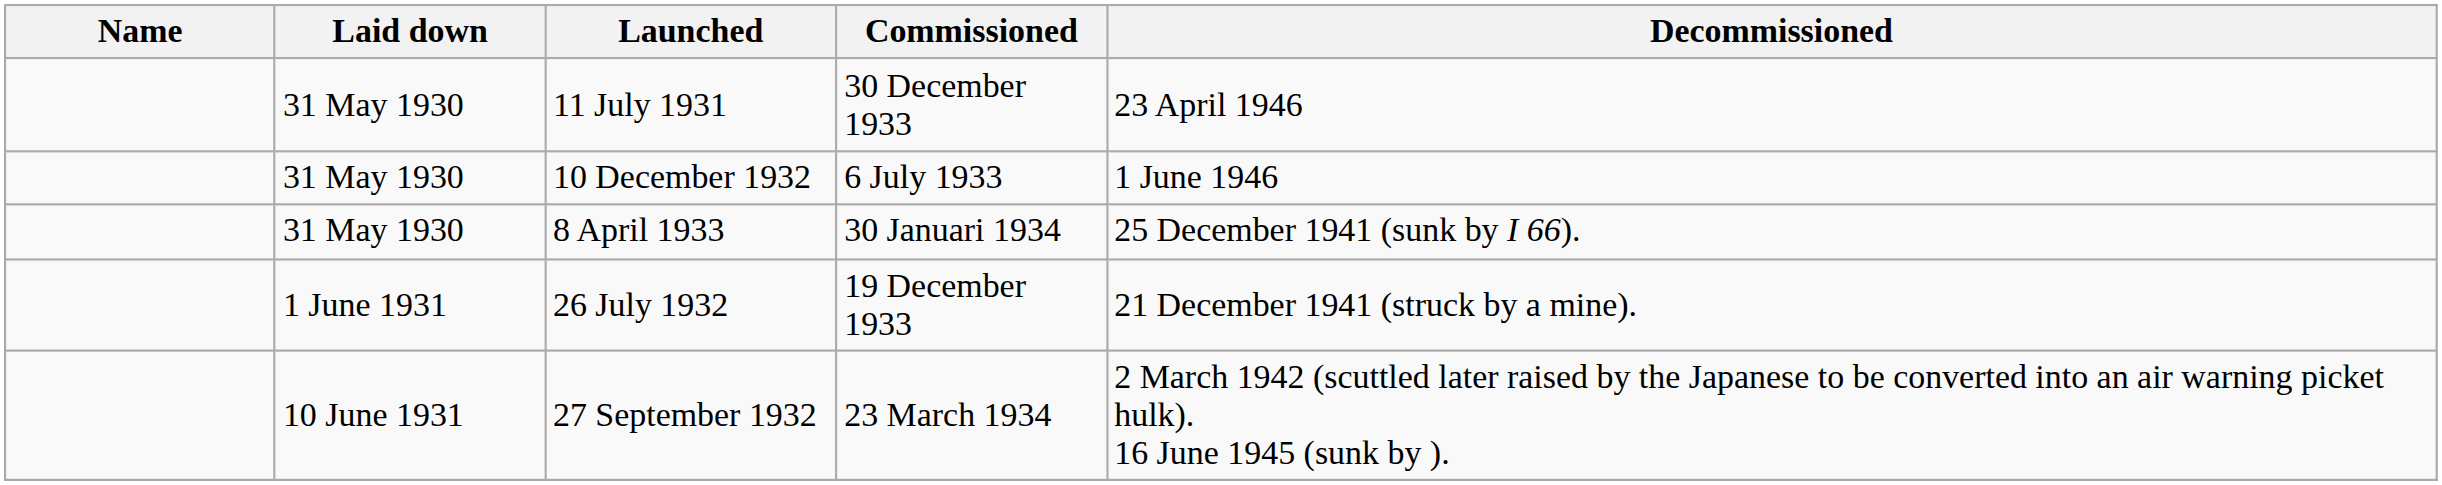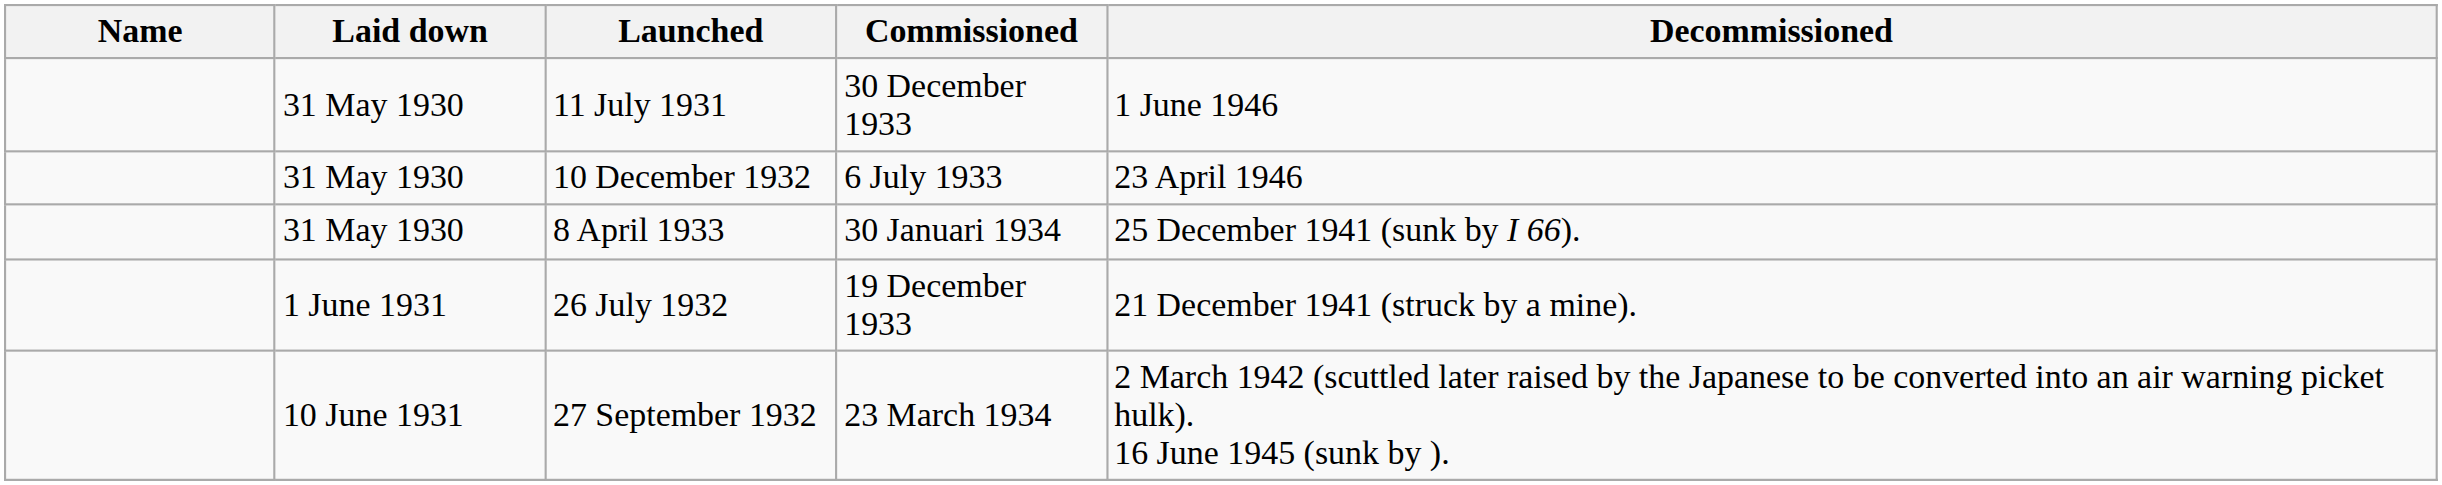 <table class="wikitable">
 <tr>
 <th width="120">Name</th>
 <th width="120">Laid down</th>
 <th width="130">Launched</th>
 <th width="120">Commissioned</th>
 <th width="620">Decommissioned</th>
 </tr>
 <tr>
 <td></td>
 <td>31 May 1930</td>
 <td>11 July 1931</td>
 <td>30 December 1933</td>
-<td>23 April 1946</td>
+<td>1 June 1946</td>
 </tr>
 <tr>
 <td></td>
 <td>31 May 1930</td>
 <td>10 December 1932</td>
 <td>6 July 1933</td>
-<td>1 June 1946</td>
+<td>23 April 1946</td>
 </tr>
 <tr>
 <td></td>
 <td>31 May 1930</td>
 <td>8 April 1933</td>
 <td>30 Januari 1934</td>
 <td>25 December 1941 (sunk by <em>I 66</em>).</td>
 </tr>
 <tr>
 <td></td>
 <td>1 June 1931</td>
 <td>26 July 1932</td>
 <td>19 December 1933</td>
 <td>21 December 1941 (struck by a mine).</td>
 </tr>
 <tr>
 <td></td>
 <td>10 June 1931</td>
 <td>27 September 1932</td>
 <td>23 March 1934</td>
 <td>2 March 1942 (scuttled later raised by the Japanese to be converted into an air warning picket hulk).<br>16 June 1945 (sunk by ).</td>
 </tr>
 <tr>
 </tr>
 </table>
